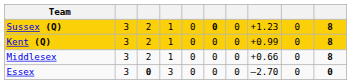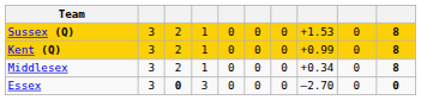 <table class="wikitable" style="text-align:center">
 <tr>
 <th width="150">Team</th>
 <th width="25"></th>
 <th width="25"></th>
 <th width="25"></th>
 <th width="25"></th>
 <th width="25"></th>
 <th width="25"></th>
 <th width="40"></th>
 <th width="40"></th>
 <th width="40"></th>
 </tr>
 <tr style="background:#fbd009">
 <td style="text-align:left"><a href='#'>Sussex</a> <strong>(Q)</strong></td>
 <td>3</td>
 <td>2</td>
 <td>1</td>
 <td>0</td>
-<td><strong>0</strong></td>
 <td>0</td>
-<td>+1.23</td>
+<td>0</td>
+<td>+1.53</td>
 <td>0</td>
 <td><strong>8</strong></td>
 </tr>
 <tr style="background:#fbd009">
 <td style="text-align:left"><a href='#'>Kent</a> <strong>(Q)</strong></td>
 <td>3</td>
 <td>2</td>
 <td>1</td>
 <td>0</td>
 <td>0</td>
 <td>0</td>
 <td>+0.99</td>
 <td>0</td>
 <td><strong>8</strong></td>
 </tr>
 <tr>
 <td style="text-align:left"><a href='#'>Middlesex</a></td>
 <td>3</td>
 <td>2</td>
 <td>1</td>
 <td>0</td>
 <td>0</td>
 <td>0</td>
-<td>+0.66</td>
+<td>+0.34</td>
 <td>0</td>
 <td><strong>8</strong></td>
 </tr>
 <tr>
 <td style="text-align:left"><a href='#'>Essex</a></td>
 <td>3</td>
 <td><strong>0</strong></td>
 <td>3</td>
 <td>0</td>
 <td>0</td>
 <td>0</td>
 <td>–2.70</td>
 <td>0</td>
 <td><strong>0</strong></td>
 </tr>
 </table>
